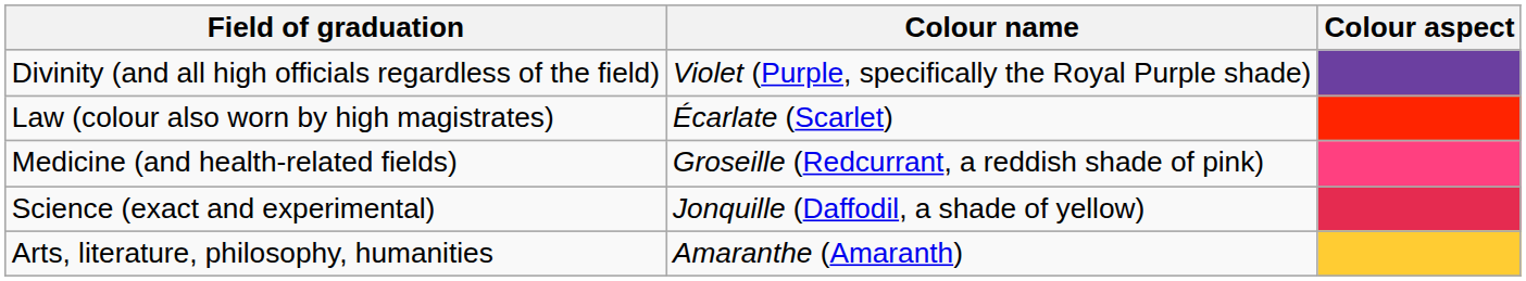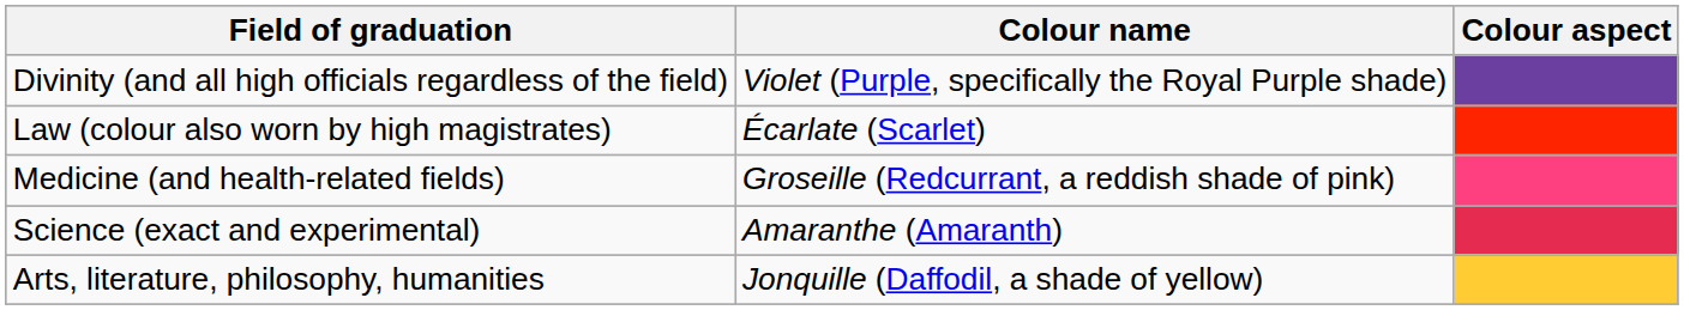 <table class="wikitable">
 <tr>
 <th>Field of graduation</th>
 <th>Colour name</th>
 <th>Colour aspect</th>
 </tr>
 <tr>
 <td>Divinity (and all high officials regardless of the field)</td>
 <td><em>Violet</em> (<a href='#'>Purple</a>, specifically the Royal Purple shade)</td>
 <td style="background:#6b3fa0;"></td>
 </tr>
 <tr>
 <td>Law (colour also worn by high magistrates)</td>
 <td><em>Écarlate</em> (<a href='#'>Scarlet</a>)</td>
 <td style="background:#ff2400;"></td>
 </tr>
 <tr>
 <td>Medicine (and health-related fields)</td>
 <td><em>Groseille</em> (<a href='#'>Redcurrant</a>, a reddish shade of pink)</td>
 <td style="background:#ff4080;"></td>
 </tr>
 <tr>
 <td>Science (exact and experimental)</td>
-<td><em>Jonquille</em> (<a href='#'>Daffodil</a>, a shade of yellow)</td>
+<td><em>Amaranthe</em> (<a href='#'>Amaranth</a>)</td>
 <td style="background:#e52b50;"></td>
 </tr>
 <tr>
 <td>Arts, literature, philosophy, humanities</td>
-<td><em>Amaranthe</em> (<a href='#'>Amaranth</a>)</td>
+<td><em>Jonquille</em> (<a href='#'>Daffodil</a>, a shade of yellow)</td>
 <td style="background:#fc3;"></td>
 </tr>
 </table>
